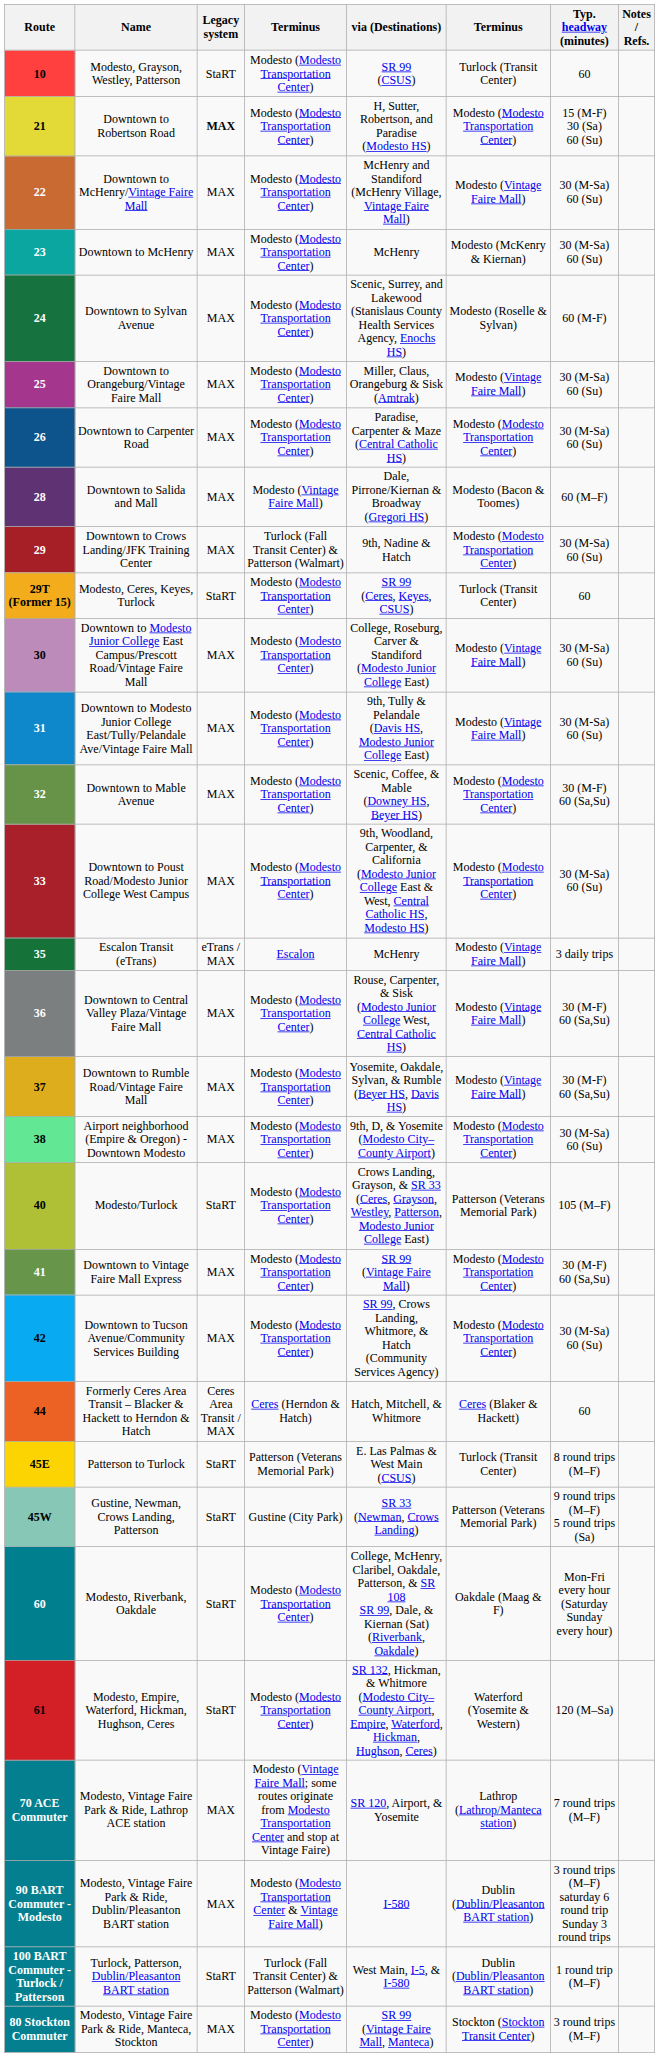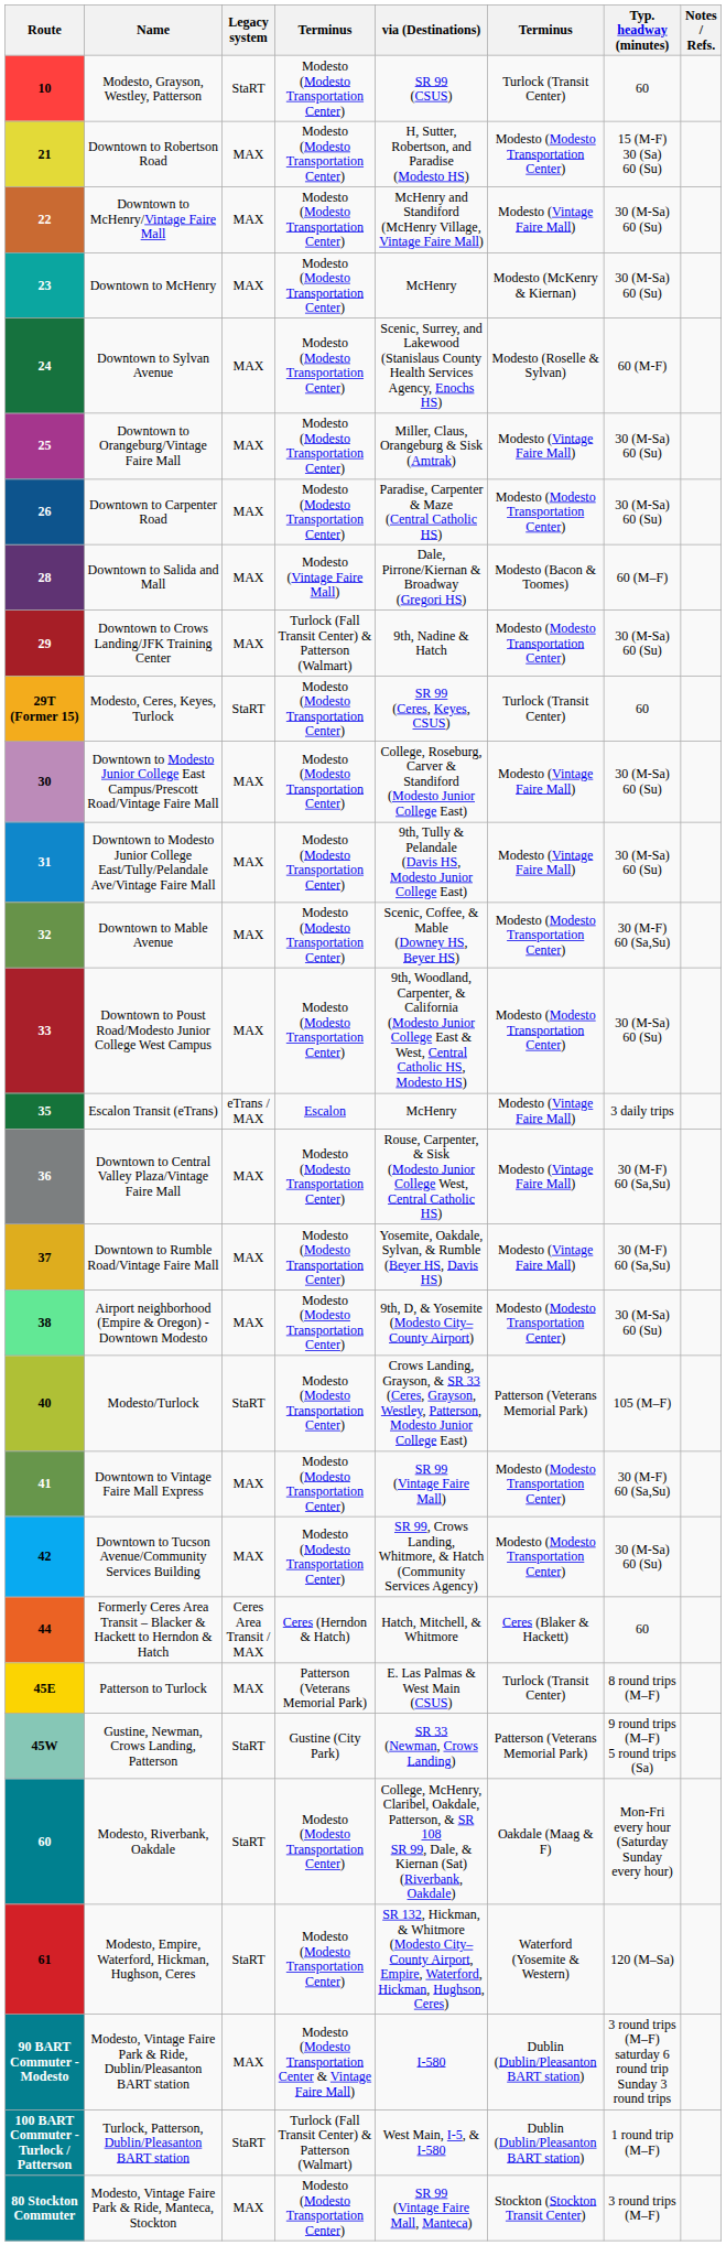 <table class="wikitable sortable" style="font-size:100%;text-align:center;">
 <tr>
 <th>Route</th>
 <th>Name</th>
 <th>Legacy system</th>
 <th>Terminus</th>
 <th>via (Destinations)</th>
 <th>Terminus</th>
 <th>Typ. <a href='#'>headway</a> (minutes)</th>
 <th class="unsortable">Notes / Refs.</th>
 </tr>
 <tr>
 <th style="background:#ff403e;color:#000;">10</th>
 <td>Modesto, Grayson, Westley, Patterson</td>
 <td>StaRT</td>
 <td>Modesto (<a href='#'>Modesto Transportation Center</a>)</td>
 <td><a href='#'>SR 99</a><br>(<a href='#'>CSUS</a>)</td>
 <td>Turlock (Transit Center)</td>
 <td>60</td>
 <td></td>
 </tr>
 <tr>
 <th style="background:#e3da38;color:#000;">21</th>
 <td>Downtown to Robertson Road</td>
-<td><strong>MAX</strong></td>
+<td>MAX</td>
 <td>Modesto (<a href='#'>Modesto Transportation Center</a>)</td>
 <td>H, Sutter, Robertson, and Paradise<br>(<a href='#'>Modesto HS</a>)</td>
 <td>Modesto (<a href='#'>Modesto Transportation Center</a>)</td>
 <td>15 (M-F)<br>30 (Sa)<br>60 (Su)</td>
 <td></td>
 </tr>
 <tr>
 <th style="background:#c96a32;color:#fff;">22</th>
 <td>Downtown to McHenry/<a href='#'>Vintage Faire Mall</a></td>
 <td>MAX</td>
 <td>Modesto (<a href='#'>Modesto Transportation Center</a>)</td>
 <td>McHenry and Standiford<br>(McHenry Village, <a href='#'>Vintage Faire Mall</a>)</td>
 <td>Modesto (<a href='#'>Vintage Faire Mall</a>)</td>
 <td>30 (M-Sa)<br>60 (Su)</td>
 <td></td>
 </tr>
 <tr>
 <th style="background:#0ba6a0;color:#fff;">23</th>
 <td>Downtown to McHenry</td>
 <td>MAX</td>
 <td>Modesto (<a href='#'>Modesto Transportation Center</a>)</td>
 <td>McHenry</td>
 <td>Modesto (McKenry & Kiernan)</td>
 <td>30 (M-Sa)<br>60 (Su)</td>
 <td></td>
 </tr>
 <tr>
 <th style="background:#16723e;color:#fff;">24</th>
 <td>Downtown to Sylvan Avenue</td>
 <td>MAX</td>
 <td>Modesto (<a href='#'>Modesto Transportation Center</a>)</td>
 <td>Scenic, Surrey, and Lakewood<br>(Stanislaus County Health Services Agency, <a href='#'>Enochs HS</a>)</td>
 <td>Modesto (Roselle & Sylvan)</td>
 <td>60 (M-F)</td>
 <td></td>
 </tr>
 <tr>
 <th style="background:#a5368d;color:#fff;">25</th>
 <td>Downtown to Orangeburg/Vintage Faire Mall</td>
 <td>MAX</td>
 <td>Modesto (<a href='#'>Modesto Transportation Center</a>)</td>
 <td>Miller, Claus, Orangeburg & Sisk<br>(<a href='#'>Amtrak</a>)</td>
 <td>Modesto (<a href='#'>Vintage Faire Mall</a>)</td>
 <td>30 (M-Sa)<br>60 (Su)</td>
 <td></td>
 </tr>
 <tr>
 <th style="background:#0d548d;color:#fff;">26</th>
 <td>Downtown to Carpenter Road</td>
 <td>MAX</td>
 <td>Modesto (<a href='#'>Modesto Transportation Center</a>)</td>
 <td>Paradise, Carpenter & Maze<br>(<a href='#'>Central Catholic HS</a>)</td>
 <td>Modesto (<a href='#'>Modesto Transportation Center</a>)</td>
 <td>30 (M-Sa)<br>60 (Su)</td>
 <td></td>
 </tr>
 <tr>
 <th style="background:#5f3373;color:#fff;">28</th>
 <td>Downtown to Salida and Mall</td>
 <td>MAX</td>
 <td>Modesto (<a href='#'>Vintage Faire Mall</a>)</td>
 <td>Dale, Pirrone/Kiernan & Broadway<br>(<a href='#'>Gregori HS</a>)</td>
 <td>Modesto (Bacon & Toomes)</td>
 <td>60 (M–F)</td>
 <td></td>
 </tr>
 <tr>
 <th style="background:#a61e26;color:#fff;">29</th>
 <td>Downtown to Crows Landing/JFK Training Center</td>
 <td>MAX</td>
 <td>Turlock (Fall Transit Center) & Patterson (Walmart)</td>
 <td>9th, Nadine & Hatch</td>
 <td>Modesto (<a href='#'>Modesto Transportation Center</a>)</td>
 <td>30 (M-Sa)<br>60 (Su)</td>
 <td></td>
 </tr>
 <tr>
 <th style="background:#f3ac1c;color:#000;">29T<br>(Former 15)</th>
 <td>Modesto, Ceres, Keyes, Turlock</td>
 <td>StaRT</td>
 <td>Modesto (<a href='#'>Modesto Transportation Center</a>)</td>
 <td><a href='#'>SR 99</a><br>(<a href='#'>Ceres</a>, <a href='#'>Keyes</a>, <a href='#'>CSUS</a>)</td>
 <td>Turlock (Transit Center)</td>
 <td>60</td>
 <td></td>
 </tr>
 <tr>
 <th style="background:#bc8bb9;color:#000;">30</th>
 <td>Downtown to <a href='#'>Modesto Junior College</a> East Campus/Prescott Road/Vintage Faire Mall</td>
 <td>MAX</td>
 <td>Modesto (<a href='#'>Modesto Transportation Center</a>)</td>
 <td>College, Roseburg, Carver & Standiford<br>(<a href='#'>Modesto Junior College</a> East)</td>
 <td>Modesto (<a href='#'>Vintage Faire Mall</a>)</td>
 <td>30 (M-Sa)<br>60 (Su)</td>
 <td></td>
 </tr>
 <tr>
 <th style="background:#0f87cb;color:#fff;">31</th>
 <td>Downtown to Modesto Junior College East/Tully/Pelandale Ave/Vintage Faire Mall</td>
 <td>MAX</td>
 <td>Modesto (<a href='#'>Modesto Transportation Center</a>)</td>
 <td>9th, Tully & Pelandale<br>(<a href='#'>Davis HS</a>, <a href='#'>Modesto Junior College</a> East)</td>
 <td>Modesto (<a href='#'>Vintage Faire Mall</a>)</td>
 <td>30 (M-Sa)<br>60 (Su)</td>
 <td></td>
 </tr>
 <tr>
 <th style="background:#679349;color:#fff;">32</th>
 <td>Downtown to Mable Avenue</td>
 <td>MAX</td>
 <td>Modesto (<a href='#'>Modesto Transportation Center</a>)</td>
 <td>Scenic, Coffee, & Mable<br>(<a href='#'>Downey HS</a>, <a href='#'>Beyer HS</a>)</td>
 <td>Modesto (<a href='#'>Modesto Transportation Center</a>)</td>
 <td>30 (M-F)<br>60 (Sa,Su)</td>
 <td></td>
 </tr>
 <tr>
 <th style="background:#a91f2a;color:#fff;">33</th>
 <td>Downtown to Poust Road/Modesto Junior College West Campus</td>
 <td>MAX</td>
 <td>Modesto (<a href='#'>Modesto Transportation Center</a>)</td>
 <td>9th, Woodland, Carpenter, & California<br>(<a href='#'>Modesto Junior College</a> East & West, <a href='#'>Central Catholic HS</a>, <a href='#'>Modesto HS</a>)</td>
 <td>Modesto (<a href='#'>Modesto Transportation Center</a>)</td>
 <td>30 (M-Sa)<br>60 (Su)</td>
 <td></td>
 </tr>
 <tr>
 <th style="background:#15733a;color:#fff;">35</th>
 <td>Escalon Transit (eTrans)</td>
 <td>eTrans / MAX</td>
 <td><a href='#'>Escalon</a></td>
 <td>McHenry</td>
 <td>Modesto (<a href='#'>Vintage Faire Mall</a>)</td>
 <td>3 daily trips</td>
 <td></td>
 </tr>
 <tr>
 <th style="background:#7c7f80;color:#fff;">36</th>
 <td>Downtown to Central Valley Plaza/Vintage Faire Mall</td>
 <td>MAX</td>
 <td>Modesto (<a href='#'>Modesto Transportation Center</a>)</td>
 <td>Rouse, Carpenter, & Sisk<br>(<a href='#'>Modesto Junior College</a> West, <a href='#'>Central Catholic HS</a>)</td>
 <td>Modesto (<a href='#'>Vintage Faire Mall</a>)</td>
 <td>30 (M-F)<br>60 (Sa,Su)</td>
 <td></td>
 </tr>
 <tr>
 <th style="background:#dead1e;color:#000;">37</th>
 <td>Downtown to Rumble Road/Vintage Faire Mall</td>
 <td>MAX</td>
 <td>Modesto (<a href='#'>Modesto Transportation Center</a>)</td>
 <td>Yosemite, Oakdale, Sylvan, & Rumble<br>(<a href='#'>Beyer HS</a>, <a href='#'>Davis HS</a>)</td>
 <td>Modesto (<a href='#'>Vintage Faire Mall</a>)</td>
 <td>30 (M-F)<br>60 (Sa,Su)</td>
 <td></td>
 </tr>
 <tr>
 <th style="background:#62e895;color:#000;">38</th>
 <td>Airport neighborhood (Empire & Oregon) - Downtown Modesto</td>
 <td>MAX</td>
 <td>Modesto (<a href='#'>Modesto Transportation Center</a>)</td>
 <td>9th, D, & Yosemite<br>(<a href='#'>Modesto City–County Airport</a>)</td>
 <td>Modesto (<a href='#'>Modesto Transportation Center</a>)</td>
 <td>30 (M-Sa)<br>60 (Su)</td>
 <td></td>
 </tr>
 <tr>
 <th style="background:#afc036;color:#000;">40</th>
 <td>Modesto/Turlock</td>
 <td>StaRT</td>
 <td>Modesto (<a href='#'>Modesto Transportation Center</a>)</td>
 <td>Crows Landing, Grayson, & <a href='#'>SR 33</a><br>(<a href='#'>Ceres</a>, <a href='#'>Grayson</a>, <a href='#'>Westley</a>, <a href='#'>Patterson</a>, <a href='#'>Modesto Junior College</a> East)</td>
 <td>Patterson (Veterans Memorial Park)</td>
 <td>105 (M–F)</td>
 <td></td>
 </tr>
 <tr>
 <th style="background:#67964b;color:#fff;">41</th>
 <td>Downtown to Vintage Faire Mall Express</td>
 <td>MAX</td>
 <td>Modesto (<a href='#'>Modesto Transportation Center</a>)</td>
 <td><a href='#'>SR 99</a><br>(<a href='#'>Vintage Faire Mall</a>)</td>
 <td>Modesto (<a href='#'>Modesto Transportation Center</a>)</td>
 <td>30 (M-F)<br>60 (Sa,Su)</td>
 <td></td>
 </tr>
 <tr>
 <th style="background:#08aaf1;color:#000;">42</th>
 <td>Downtown to Tucson Avenue/Community Services Building</td>
 <td>MAX</td>
 <td>Modesto (<a href='#'>Modesto Transportation Center</a>)</td>
 <td><a href='#'>SR 99</a>, Crows Landing, Whitmore, & Hatch<br>(Community Services Agency)</td>
 <td>Modesto (<a href='#'>Modesto Transportation Center</a>)</td>
 <td>30 (M-Sa)<br>60 (Su)</td>
 <td></td>
 </tr>
 <tr>
 <th style="background:#eb6224;color:#00;">44</th>
 <td>Formerly Ceres Area Transit – Blacker & Hackett to Herndon & Hatch</td>
 <td>Ceres Area Transit / MAX</td>
 <td><a href='#'>Ceres</a> (Herndon & Hatch)</td>
 <td>Hatch, Mitchell, & Whitmore</td>
 <td><a href='#'>Ceres</a> (Blaker & Hackett)</td>
 <td>60</td>
 <td></td>
 </tr>
 <tr>
 <th style="background:#fbd402;color:#000;">45E</th>
 <td>Patterson to Turlock</td>
-<td>StaRT</td>
+<td>MAX</td>
 <td>Patterson (Veterans Memorial Park)</td>
 <td>E. Las Palmas & West Main<br>(<a href='#'>CSUS</a>)</td>
 <td>Turlock (Transit Center)</td>
 <td>8 round trips (M–F)</td>
 <td></td>
 </tr>
 <tr>
 <th style="background:#86c7b6;color:#000;">45W</th>
 <td>Gustine, Newman, Crows Landing, Patterson</td>
 <td>StaRT</td>
 <td>Gustine (City Park)</td>
 <td><a href='#'>SR 33</a><br>(<a href='#'>Newman</a>, <a href='#'>Crows Landing</a>)</td>
 <td>Patterson (Veterans Memorial Park)</td>
 <td>9 round trips (M–F)<br>5 round trips (Sa)</td>
 <td></td>
 </tr>
 <tr>
 <th style="background:#00808f;color:#fff;">60</th>
 <td>Modesto, Riverbank, Oakdale</td>
 <td>StaRT</td>
 <td>Modesto (<a href='#'>Modesto Transportation Center</a>)</td>
 <td>College, McHenry, Claribel, Oakdale, Patterson, & <a href='#'>SR 108</a><br><a href='#'>SR 99</a>, Dale, & Kiernan (Sat)<br>(<a href='#'>Riverbank</a>, <a href='#'>Oakdale</a>)</td>
 <td>Oakdale (Maag & F)</td>
 <td>Mon-Fri every hour (Saturday Sunday every hour)</td>
 <td></td>
 </tr>
 <tr>
 <th style="background:#d32027;color:#000;">61</th>
 <td>Modesto, Empire, Waterford, Hickman, Hughson, Ceres</td>
 <td>StaRT</td>
 <td>Modesto (<a href='#'>Modesto Transportation Center</a>)</td>
 <td><a href='#'>SR 132</a>, Hickman, & Whitmore<br>(<a href='#'>Modesto City–County Airport</a>, <a href='#'>Empire</a>, <a href='#'>Waterford</a>, <a href='#'>Hickman</a>, <a href='#'>Hughson</a>, <a href='#'>Ceres</a>)</td>
 <td>Waterford (Yosemite & Western)</td>
 <td>120 (M–Sa)</td>
 <td></td>
 </tr>
 <tr>
-<th style="background:#037f8f;color:#fff;">70 ACE Commuter</th>
-<td>Modesto, Vintage Faire Park & Ride, Lathrop ACE station</td>
-<td>MAX</td>
-<td>Modesto (<a href='#'>Vintage Faire Mall</a>; some routes originate from <a href='#'>Modesto Transportation Center</a> and stop at Vintage Faire)</td>
-<td><a href='#'>SR 120</a>, Airport, & Yosemite</td>
-<td>Lathrop (<a href='#'>Lathrop/Manteca station</a>)</td>
-<td>7 round trips (M–F)</td>
-<td></td>
-</tr>
-<tr>
 <th style="background:#037f8f;color:#fff;">90 BART Commuter - Modesto</th>
 <td>Modesto, Vintage Faire Park & Ride, Dublin/Pleasanton BART station</td>
 <td>MAX</td>
 <td>Modesto (<a href='#'>Modesto Transportation Center</a> & <a href='#'>Vintage Faire Mall</a>)</td>
 <td><a href='#'>I-580</a></td>
 <td>Dublin (<a href='#'>Dublin/Pleasanton BART station</a>)</td>
 <td>3 round trips (M–F)  saturday 6 round trip Sunday 3 round trips</td>
 <td></td>
 </tr>
 <tr>
 <th style="background:#037f8f;color:#fff;">100 BART Commuter - Turlock / Patterson</th>
 <td>Turlock, Patterson, <a href='#'>Dublin/Pleasanton BART station</a></td>
 <td>StaRT</td>
 <td>Turlock (Fall Transit Center) & Patterson (Walmart)</td>
 <td>West Main, <a href='#'>I-5</a>, & <a href='#'>I-580</a></td>
 <td>Dublin (<a href='#'>Dublin/Pleasanton BART station</a>)</td>
 <td>1 round trip (M–F)</td>
 <td></td>
 </tr>
 <tr>
 <th style="background:#037f8f;color:#fff;">80 Stockton Commuter</th>
 <td>Modesto, Vintage Faire Park & Ride, Manteca, Stockton</td>
 <td>MAX</td>
 <td>Modesto (<a href='#'>Modesto Transportation Center</a>)</td>
 <td><a href='#'>SR 99</a><br>(<a href='#'>Vintage Faire Mall</a>, <a href='#'>Manteca</a>)</td>
 <td>Stockton (<a href='#'>Stockton Transit Center</a>)</td>
 <td>3 round trips (M–F)</td>
 <td></td>
 </tr>
 </table>
